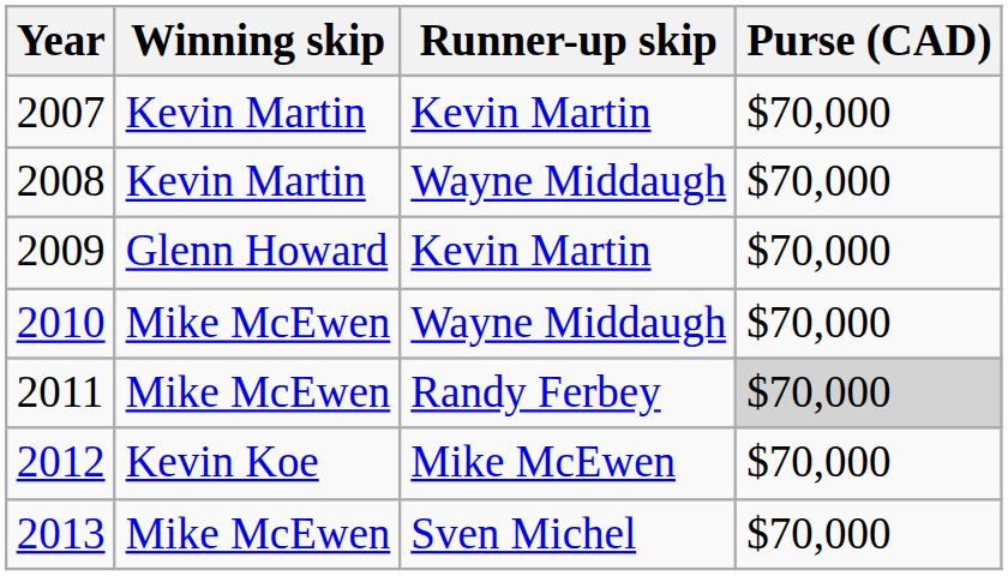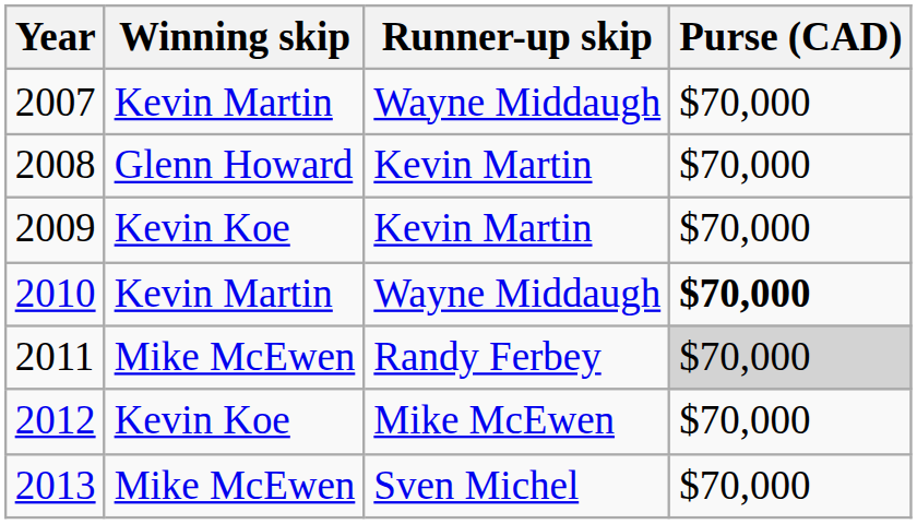 <table class="wikitable">
 <tr>
 <th>Year</th>
 <th>Winning skip</th>
 <th>Runner-up skip</th>
 <th>Purse (CAD)</th>
 </tr>
 <tr>
 <td>2007</td>
 <td> <a href='#'>Kevin Martin</a></td>
-<td> <a href='#'>Kevin Martin</a></td>
+<td> <a href='#'>Wayne Middaugh</a></td>
 <td>$70,000</td>
 </tr>
 <tr>
 <td>2008</td>
-<td> <a href='#'>Kevin Martin</a></td>
-<td> <a href='#'>Wayne Middaugh</a></td>
-<td>$70,000</td>
-</tr>
-<tr>
-<td>2009</td>
 <td> <a href='#'>Glenn Howard</a></td>
 <td> <a href='#'>Kevin Martin</a></td>
 <td>$70,000</td>
 </tr>
 <tr>
+<td>2009</td>
+<td> <a href='#'>Kevin Koe</a></td>
+<td> <a href='#'>Kevin Martin</a></td>
+<td>$70,000</td>
+</tr>
+<tr>
 <td><a href='#'>2010</a></td>
-<td> <a href='#'>Mike McEwen</a></td>
+<td> <a href='#'>Kevin Martin</a></td>
 <td> <a href='#'>Wayne Middaugh</a></td>
-<td>$70,000</td>
+<td><strong>$70,000</strong></td>
 </tr>
 <tr>
 <td>2011</td>
 <td> <a href='#'>Mike McEwen</a></td>
 <td> <a href='#'>Randy Ferbey</a></td>
 <td style="background: lightgrey;">$70,000</td>
 </tr>
 <tr>
 <td><a href='#'>2012</a></td>
 <td> <a href='#'>Kevin Koe</a></td>
 <td> <a href='#'>Mike McEwen</a></td>
 <td>$70,000</td>
 </tr>
 <tr>
 <td><a href='#'>2013</a></td>
 <td> <a href='#'>Mike McEwen</a></td>
 <td> <a href='#'>Sven Michel</a></td>
 <td>$70,000</td>
 </tr>
 </table>
